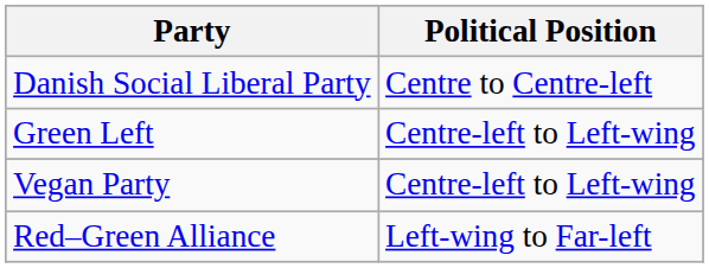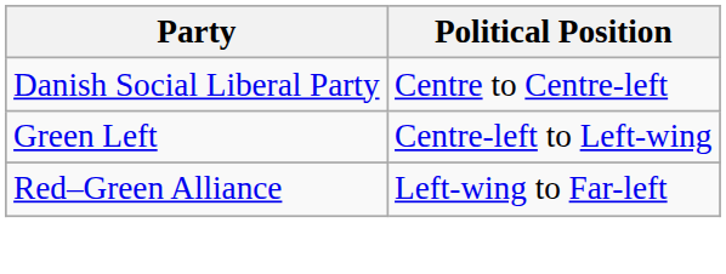 <table class="wikitable mw-collapsible mw-collapsed">
 <tr>
 <th>Party</th>
 <th>Political Position</th>
 </tr>
 <tr>
 <td><a href='#'>Danish Social Liberal Party</a></td>
 <td><a href='#'>Centre</a> to <a href='#'>Centre-left</a></td>
 </tr>
 <tr>
 <td><a href='#'>Green Left</a></td>
 <td><a href='#'>Centre-left</a> to <a href='#'>Left-wing</a></td>
 </tr>
 <tr>
-<td><a href='#'>Vegan Party</a></td>
-<td><a href='#'>Centre-left</a> to <a href='#'>Left-wing</a></td>
-</tr>
-<tr>
 <td><a href='#'>Red–Green Alliance</a></td>
 <td><a href='#'>Left-wing</a> to <a href='#'>Far-left</a></td>
 </tr>
 </table>
